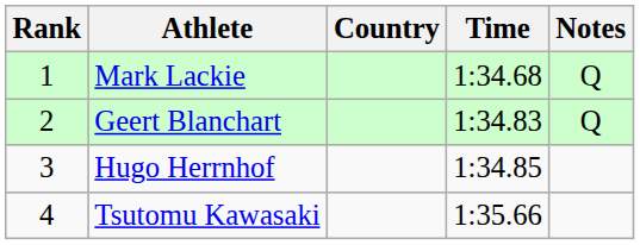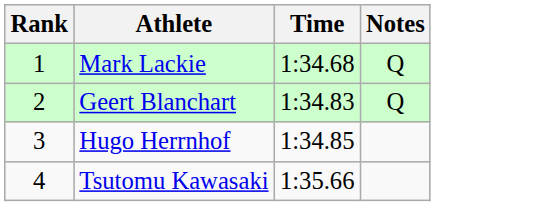 <table class="wikitable" style="text-align:center">
 <tr>
 <th>Rank</th>
 <th>Athlete</th>
-<th>Country</th>
 <th>Time</th>
 <th>Notes</th>
 </tr>
 <tr bgcolor=ccffcc>
 <td>1</td>
 <td align=left><a href='#'>Mark Lackie</a></td>
-<td align=left></td>
 <td>1:34.68</td>
 <td>Q</td>
 </tr>
 <tr bgcolor=ccffcc>
 <td>2</td>
 <td align=left><a href='#'>Geert Blanchart</a></td>
-<td align=left></td>
 <td>1:34.83</td>
 <td>Q</td>
 </tr>
 <tr>
 <td>3</td>
 <td align=left><a href='#'>Hugo Herrnhof</a></td>
-<td align=left></td>
 <td>1:34.85</td>
 <td></td>
 </tr>
 <tr>
 <td>4</td>
 <td align=left><a href='#'>Tsutomu Kawasaki</a></td>
-<td align=left></td>
 <td>1:35.66</td>
 <td></td>
 </tr>
 </table>
